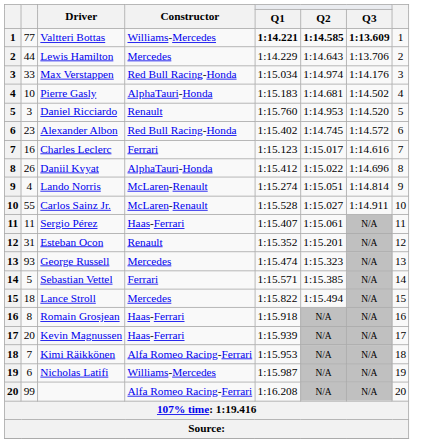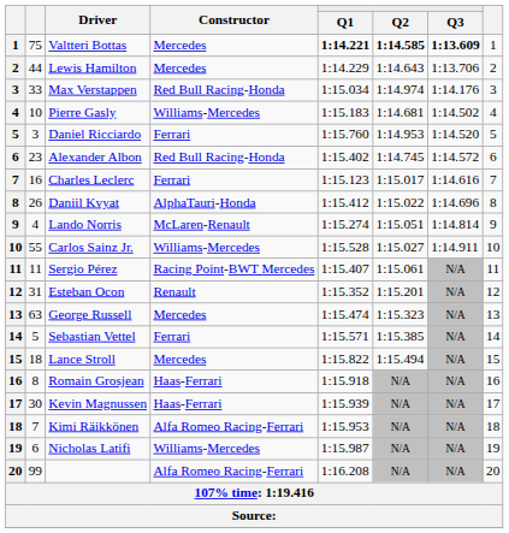 <table class="wikitable sortable" style="font-size: 85%;">
 <tr>
 <th rowspan="2"></th>
 <th rowspan="2"></th>
 <th rowspan="2">Driver</th>
 <th rowspan="2">Constructor</th>
 <th colspan="3" style="background:#eaecf0; text-align:center;"></th>
 <th rowspan="2"></th>
 </tr>
 <tr>
 <th scope="col">Q1</th>
 <th scope="col">Q2</th>
 <th scope="col">Q3</th>
 </tr>
 <tr>
 <th scope="row">1</th>
-<td align="center">77</td>
+<td align="center">75</td>
 <td data-sort-value="bot"> <a href='#'>Valtteri Bottas</a></td>
-<td><a href='#'>Williams</a>-<a href='#'>Mercedes</a></td>
+<td><a href='#'>Mercedes</a></td>
 <td><strong>1:14.221</strong></td>
 <td><strong>1:14.585</strong></td>
 <td><strong>1:13.609</strong></td>
 <td align="center">1</td>
 </tr>
 <tr>
 <th scope="row">2</th>
 <td align="center">44</td>
 <td data-sort-value="ham"> <a href='#'>Lewis Hamilton</a></td>
 <td><a href='#'>Mercedes</a></td>
 <td>1:14.229</td>
 <td>1:14.643</td>
 <td>1:13.706</td>
 <td align="center">2</td>
 </tr>
 <tr>
 <th scope="row">3</th>
 <td align="center">33</td>
 <td data-sort-value="ver"> <a href='#'>Max Verstappen</a></td>
 <td><a href='#'>Red Bull Racing</a>-<a href='#'>Honda</a></td>
 <td>1:15.034</td>
 <td>1:14.974</td>
 <td>1:14.176</td>
 <td align="center">3</td>
 </tr>
 <tr>
 <th scope="row">4</th>
 <td align="center">10</td>
 <td data-sort-value="gas"> <a href='#'>Pierre Gasly</a></td>
-<td><a href='#'>AlphaTauri</a>-<a href='#'>Honda</a></td>
+<td><a href='#'>Williams</a>-<a href='#'>Mercedes</a></td>
 <td>1:15.183</td>
 <td>1:14.681</td>
 <td>1:14.502</td>
 <td align="center">4</td>
 </tr>
 <tr>
 <th scope="row">5</th>
 <td align="center">3</td>
 <td data-sort-value="ric"> <a href='#'>Daniel Ricciardo</a></td>
-<td><a href='#'>Renault</a></td>
+<td><a href='#'>Ferrari</a></td>
 <td>1:15.760</td>
 <td>1:14.953</td>
 <td>1:14.520</td>
 <td align="center">5</td>
 </tr>
 <tr>
 <th scope="row">6</th>
 <td align="center">23</td>
 <td data-sort-value="alb"> <a href='#'>Alexander Albon</a></td>
 <td><a href='#'>Red Bull Racing</a>-<a href='#'>Honda</a></td>
 <td>1:15.402</td>
 <td>1:14.745</td>
 <td>1:14.572</td>
 <td align="center">6</td>
 </tr>
 <tr>
 <th scope="row">7</th>
 <td align="center">16</td>
 <td data-sort-value="lec"> <a href='#'>Charles Leclerc</a></td>
 <td><a href='#'>Ferrari</a></td>
 <td>1:15.123</td>
 <td>1:15.017</td>
 <td>1:14.616</td>
 <td align="center">7</td>
 </tr>
 <tr>
 <th scope="row">8</th>
 <td align="center">26</td>
 <td data-sort-value="kvy"> <a href='#'>Daniil Kvyat</a></td>
 <td><a href='#'>AlphaTauri</a>-<a href='#'>Honda</a></td>
 <td>1:15.412</td>
 <td>1:15.022</td>
 <td>1:14.696</td>
 <td align="center">8</td>
 </tr>
 <tr>
 <th scope="row">9</th>
 <td align="center">4</td>
 <td data-sort-value="nor"> <a href='#'>Lando Norris</a></td>
 <td><a href='#'>McLaren</a>-<a href='#'>Renault</a></td>
 <td>1:15.274</td>
 <td>1:15.051</td>
 <td>1:14.814</td>
 <td align="center">9</td>
 </tr>
 <tr>
 <th scope="row">10</th>
 <td align="center">55</td>
 <td data-sort-value="sai"> <a href='#'>Carlos Sainz Jr.</a></td>
-<td><a href='#'>McLaren</a>-<a href='#'>Renault</a></td>
+<td><a href='#'>Williams</a>-<a href='#'>Mercedes</a></td>
 <td>1:15.528</td>
 <td>1:15.027</td>
 <td>1:14.911</td>
 <td align="center">10</td>
 </tr>
 <tr>
 <th scope="row">11</th>
 <td align="center">11</td>
 <td data-sort-value="per"> <a href='#'>Sergio Pérez</a></td>
-<td><a href='#'>Haas</a>-<a href='#'>Ferrari</a></td>
+<td nowrap><a href='#'>Racing Point</a>-<a href='#'>BWT Mercedes</a></td>
 <td>1:15.407</td>
 <td>1:15.061</td>
 <td style="background: silver" align="center" data-sort-value="11"><small>N/A</small></td>
 <td align="center">11</td>
 </tr>
 <tr>
 <th scope="row">12</th>
 <td align="center">31</td>
 <td data-sort-value="oco"> <a href='#'>Esteban Ocon</a></td>
 <td><a href='#'>Renault</a></td>
 <td>1:15.352</td>
 <td>1:15.201</td>
 <td style="background: silver" align="center" data-sort-value="12"><small>N/A</small></td>
 <td align="center">12</td>
 </tr>
 <tr>
 <th scope="row">13</th>
-<td align="center">93</td>
+<td align="center">63</td>
 <td data-sort-value="rus"> <a href='#'>George Russell</a></td>
 <td><a href='#'>Mercedes</a></td>
 <td>1:15.474</td>
 <td>1:15.323</td>
 <td style="background: silver" align="center" data-sort-value="13"><small>N/A</small></td>
 <td align="center">13</td>
 </tr>
 <tr>
 <th scope="row">14</th>
 <td align="center">5</td>
 <td data-sort-value="vet"> <a href='#'>Sebastian Vettel</a></td>
 <td><a href='#'>Ferrari</a></td>
 <td>1:15.571</td>
 <td>1:15.385</td>
 <td style="background: silver" align="center" data-sort-value="14"><small>N/A</small></td>
 <td align="center">14</td>
 </tr>
 <tr>
 <th scope="row">15</th>
 <td align="center">18</td>
 <td data-sort-value="str"> <a href='#'>Lance Stroll</a></td>
 <td><a href='#'>Mercedes</a></td>
 <td>1:15.822</td>
 <td>1:15.494</td>
 <td style="background: silver" align="center" data-sort-value="15"><small>N/A</small></td>
 <td align="center">15</td>
 </tr>
 <tr>
 <th scope="row">16</th>
 <td align="center">8</td>
 <td data-sort-value="gro"> <a href='#'>Romain Grosjean</a></td>
 <td><a href='#'>Haas</a>-<a href='#'>Ferrari</a></td>
 <td>1:15.918</td>
 <td style="background: silver" align="center" data-sort-value="16"><small>N/A</small></td>
 <td style="background: silver" align="center" data-sort-value="16"><small>N/A</small></td>
 <td align="center">16</td>
 </tr>
 <tr>
 <th scope="row">17</th>
-<td align="center">20</td>
+<td align="center">30</td>
 <td data-sort-value="mag"> <a href='#'>Kevin Magnussen</a></td>
 <td><a href='#'>Haas</a>-<a href='#'>Ferrari</a></td>
 <td>1:15.939</td>
 <td style="background: silver" align="center" data-sort-value="17"><small>N/A</small></td>
 <td style="background: silver" align="center" data-sort-value="17"><small>N/A</small></td>
 <td align="center">17</td>
 </tr>
 <tr>
 <th scope="row">18</th>
 <td align="center">7</td>
 <td data-sort-value="rai"> <a href='#'>Kimi Räikkönen</a></td>
 <td><a href='#'>Alfa Romeo Racing</a>-<a href='#'>Ferrari</a></td>
 <td>1:15.953</td>
 <td style="background: silver" align="center" data-sort-value="18"><small>N/A</small></td>
 <td style="background: silver" align="center" data-sort-value="18"><small>N/A</small></td>
 <td align="center">18</td>
 </tr>
 <tr>
 <th scope="row">19</th>
 <td align="center">6</td>
 <td data-sort-value="lat"> <a href='#'>Nicholas Latifi</a></td>
 <td><a href='#'>Williams</a>-<a href='#'>Mercedes</a></td>
 <td>1:15.987</td>
 <td style="background: silver" align="center" data-sort-value="19"><small>N/A</small></td>
 <td style="background: silver" align="center" data-sort-value="19"><small>N/A</small></td>
 <td align="center">19</td>
 </tr>
 <tr>
 <th scope="row">20</th>
 <td align="center">99</td>
 <td data-sort-value="gio"></td>
 <td><a href='#'>Alfa Romeo Racing</a>-<a href='#'>Ferrari</a></td>
 <td>1:16.208</td>
 <td style="background: silver" align="center" data-sort-value="20"><small>N/A</small></td>
 <td style="background: silver" align="center" data-sort-value="20"><small>N/A</small></td>
 <td align="center">20</td>
 </tr>
 <tr>
 <th colspan="8"><a href='#'>107% time</a>: 1:19.416</th>
 </tr>
 <tr>
 <th colspan="8">Source:</th>
 </tr>
 <tr>
 </tr>
 </table>
